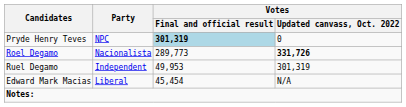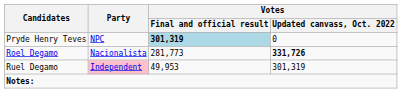 <table class=wikitable style="font-size:90%;line-height:1.30em;">
 <tr>
 <th rowspan=2 scope="col">Candidates</th>
 <th rowspan=2 scope="col">Party</th>
 <th colspan=2 scope="col">Votes</th>
 </tr>
 <tr>
 <th scope="col">Final and official result</th>
 <th scope="col">Updated canvass, Oct. 2022</th>
 </tr>
 <tr>
 <td>Pryde Henry Teves</td>
 <td><a href='#'>NPC</a></td>
 <td style="background: lightblue;"><strong>301,319</strong></td>
 <td>0</td>
 </tr>
 <tr>
 <td><a href='#'>Roel Degamo</a><br></td>
 <td><a href='#'>Nacionalista</a></td>
-<td>289,773</td>
+<td>281,773</td>
 <td><strong>331,726</strong></td>
 </tr>
 <tr>
 <td>Ruel Degamo</td>
-<td><a href='#'>Independent</a></td>
+<td style="background: pink;"><a href='#'>Independent</a></td>
 <td>49,953</td>
 <td>301,319</td>
-</tr>
-<tr>
-<td>Edward Mark Macias</td>
-<td><a href='#'>Liberal</a></td>
-<td>45,454</td>
-<td>N/A</td>
 </tr>
 <tr>
 <td colspan=4><strong>Notes:</strong><br></td>
 </tr>
 </table>
